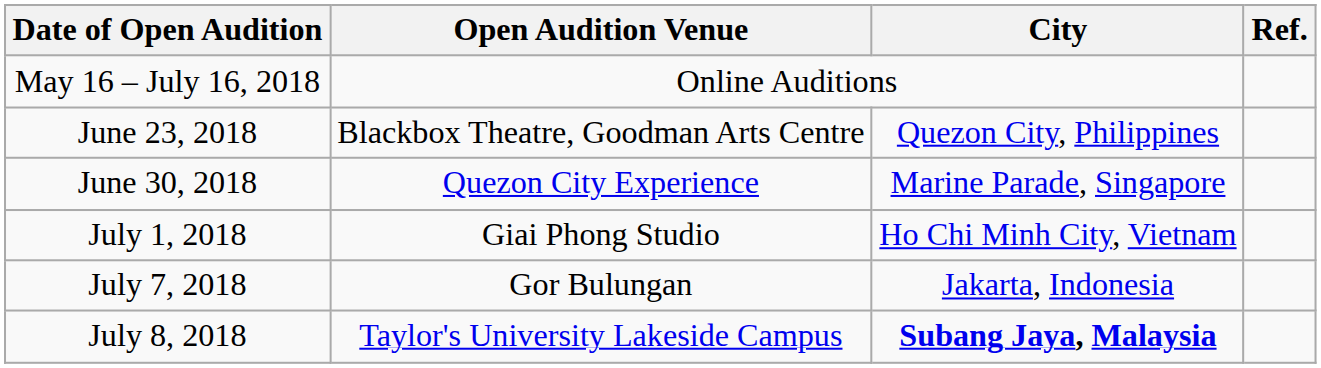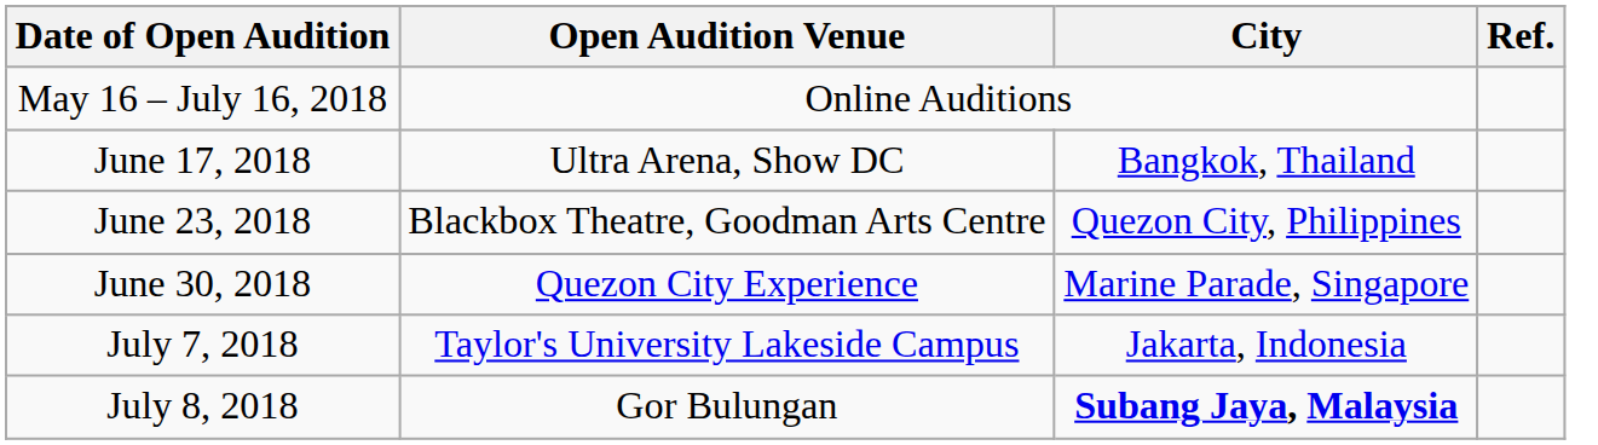 <table class="wikitable" width="auto" style="text-align:center; font-size:100%">
 <tr>
 <th>Date of Open Audition</th>
 <th>Open Audition Venue</th>
 <th>City</th>
 <th>Ref.</th>
 </tr>
 <tr>
 <td>May 16 – July 16, 2018</td>
 <td colspan="2">Online Auditions</td>
+<td></td>
+</tr>
+<tr>
+<td>June 17, 2018</td>
+<td>Ultra Arena, Show DC</td>
+<td><a href='#'>Bangkok</a>, <a href='#'>Thailand</a></td>
 <td></td>
 </tr>
 <tr>
 <td>June 23, 2018</td>
 <td>Blackbox Theatre, Goodman Arts Centre</td>
 <td><a href='#'>Quezon City</a>, <a href='#'>Philippines</a></td>
 <td></td>
 </tr>
 <tr>
 <td>June 30, 2018</td>
 <td><a href='#'>Quezon City Experience</a></td>
 <td><a href='#'>Marine Parade</a>, <a href='#'>Singapore</a></td>
 <td></td>
 </tr>
 <tr>
-<td>July 1, 2018</td>
-<td>Giai Phong Studio</td>
-<td><a href='#'>Ho Chi Minh City</a>, <a href='#'>Vietnam</a></td>
-<td></td>
-</tr>
-<tr>
 <td>July 7, 2018</td>
-<td>Gor Bulungan</td>
+<td><a href='#'>Taylor's University Lakeside Campus</a></td>
 <td><a href='#'>Jakarta</a>, <a href='#'>Indonesia</a></td>
 <td></td>
 </tr>
 <tr>
 <td>July 8, 2018</td>
-<td><a href='#'>Taylor's University Lakeside Campus</a></td>
+<td>Gor Bulungan</td>
 <td><strong><a href='#'>Subang Jaya</a>, <a href='#'>Malaysia</a></strong></td>
 <td></td>
 </tr>
 </table>
